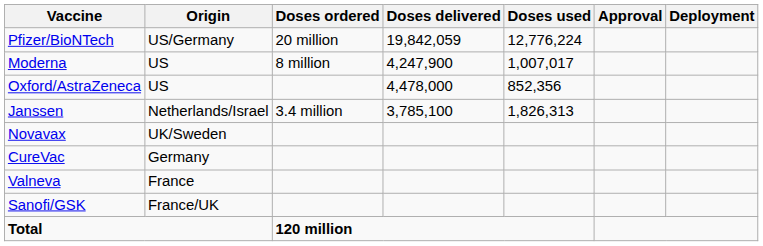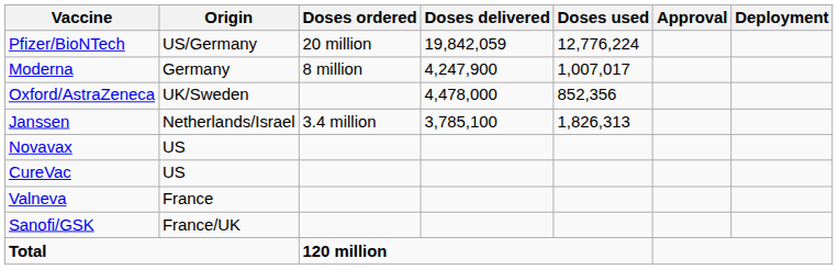 <table class="wikitable">
 <tr>
 <th>Vaccine</th>
 <th>Origin</th>
 <th>Doses ordered</th>
 <th>Doses delivered</th>
 <th>Doses used</th>
 <th>Approval</th>
 <th>Deployment</th>
 </tr>
 <tr>
 <td><a href='#'>Pfizer/BioNTech</a></td>
 <td>US/Germany</td>
 <td>20 million</td>
 <td>19,842,059</td>
 <td>12,776,224</td>
 <td></td>
 <td></td>
 </tr>
 <tr>
 <td><a href='#'>Moderna</a></td>
-<td>US</td>
+<td>Germany</td>
 <td>8 million</td>
 <td>4,247,900</td>
 <td>1,007,017 </td>
 <td></td>
 <td></td>
 </tr>
 <tr>
 <td><a href='#'>Oxford/AstraZeneca</a></td>
-<td>US</td>
+<td>UK/Sweden</td>
 <td></td>
 <td>4,478,000</td>
 <td>852,356</td>
 <td></td>
 <td></td>
 </tr>
 <tr>
 <td><a href='#'>Janssen</a></td>
 <td>Netherlands/Israel</td>
 <td>3.4 million</td>
 <td>3,785,100</td>
 <td>1,826,313</td>
 <td></td>
 <td></td>
 </tr>
 <tr>
 <td><a href='#'>Novavax</a></td>
-<td>UK/Sweden</td>
+<td>US</td>
 <td></td>
 <td></td>
 <td></td>
 <td></td>
 <td></td>
 </tr>
 <tr>
 <td><a href='#'>CureVac</a></td>
-<td>Germany</td>
+<td>US</td>
 <td></td>
 <td></td>
 <td></td>
 <td></td>
 <td></td>
 </tr>
 <tr>
 <td><a href='#'>Valneva</a></td>
 <td>France</td>
 <td></td>
 <td></td>
 <td></td>
 <td></td>
 <td></td>
 </tr>
 <tr>
 <td><a href='#'>Sanofi/GSK</a></td>
 <td>France/UK</td>
 <td></td>
 <td></td>
 <td></td>
 <td></td>
 <td></td>
 </tr>
 <tr>
 <td colspan="2"><strong>Total</strong></td>
 <td colspan="3"><strong>120 million</strong></td>
 </tr>
 </table>
